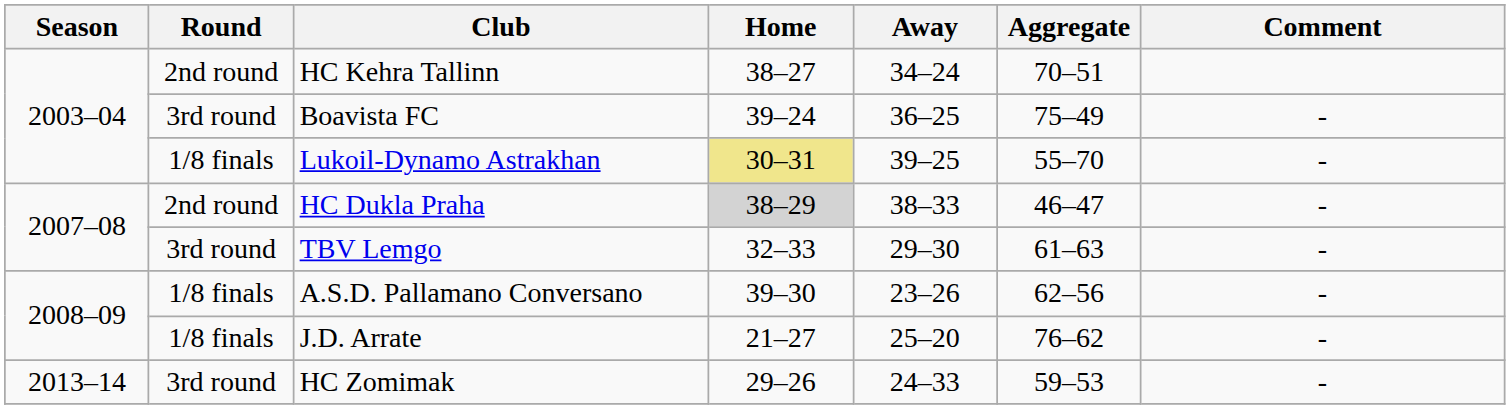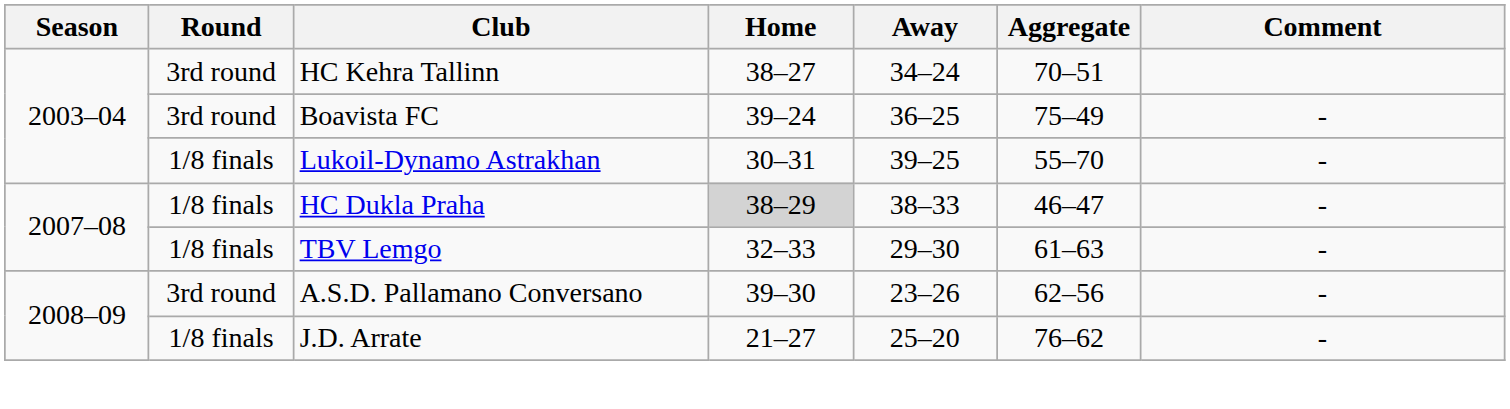 <table class="wikitable" style="text-align:center;">
 <tr>
 <th width=75px>Season</th>
 <th width=75px>Round</th>
 <th width=230px>Club</th>
 <th width=75px>Home</th>
 <th width=75px>Away</th>
 <th width=75px>Aggregate</th>
 <th width=200px>Comment</th>
 </tr>
 <tr>
 <td rowspan="3">2003–04</td>
-<td>2nd round</td>
+<td>3rd round</td>
 <td align=left> HC Kehra Tallinn</td>
 <td>38–27</td>
 <td>34–24</td>
 <td>70–51</td>
 <td></td>
 </tr>
 <tr>
 <td>3rd round</td>
 <td align=left> Boavista FC</td>
 <td>39–24</td>
 <td>36–25</td>
 <td>75–49</td>
 <td>-</td>
 </tr>
 <tr>
 <td>1/8 finals</td>
 <td align=left> <a href='#'>Lukoil-Dynamo Astrakhan</a></td>
-<td style="background: khaki;">30–31</td>
+<td>30–31</td>
 <td>39–25</td>
 <td>55–70</td>
 <td>-</td>
 </tr>
 <tr>
 <td rowspan="2">2007–08</td>
-<td>2nd round</td>
+<td>1/8 finals</td>
 <td align=left> <a href='#'>HC Dukla Praha</a></td>
 <td style="background: lightgrey;">38–29</td>
 <td>38–33</td>
 <td>46–47</td>
 <td>-</td>
 </tr>
 <tr>
-<td>3rd round</td>
+<td>1/8 finals</td>
 <td align=left> <a href='#'>TBV Lemgo</a></td>
 <td>32–33</td>
 <td>29–30</td>
 <td>61–63</td>
 <td>-</td>
 </tr>
 <tr>
 <td rowspan="2">2008–09</td>
-<td>1/8 finals</td>
+<td>3rd round</td>
 <td align=left> A.S.D. Pallamano Conversano</td>
 <td>39–30</td>
 <td>23–26</td>
 <td>62–56</td>
 <td>-</td>
 </tr>
 <tr>
 <td>1/8 finals</td>
 <td align=left> J.D. Arrate</td>
 <td>21–27</td>
 <td>25–20</td>
 <td>76–62</td>
 <td>-</td>
 </tr>
-<tr>
-<td>2013–14</td>
-<td>3rd round</td>
-<td align=left> HC Zomimak</td>
-<td>29–26</td>
-<td>24–33</td>
-<td>59–53</td>
-<td>-</td>
-</tr>
 </table>
